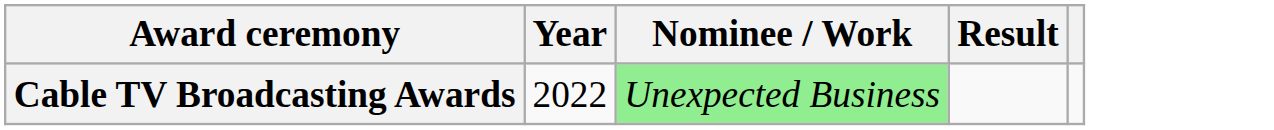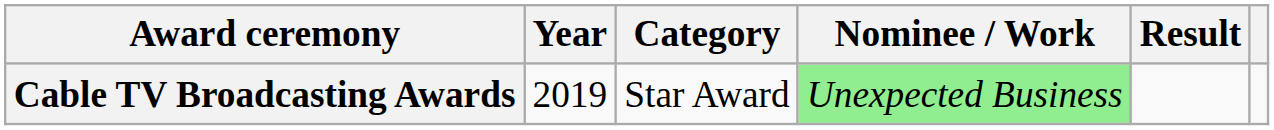 <table class="wikitable plainrowheaders sortable">
 <tr>
 <th scope="col">Award ceremony</th>
 <th scope="col">Year</th>
+<th scope="col">Category</th>
 <th scope="col">Nominee / Work</th>
 <th scope="col">Result</th>
 <th scope="col" class="unsortable"></th>
 </tr>
 <tr>
 <th scope="row">Cable TV Broadcasting Awards</th>
-<td>2022</td>
+<td>2019</td>
+<td>Star Award</td>
 <td style="background: lightgreen;"><em>Unexpected Business</em></td>
 <td></td>
 <td></td>
 </tr>
 </table>
